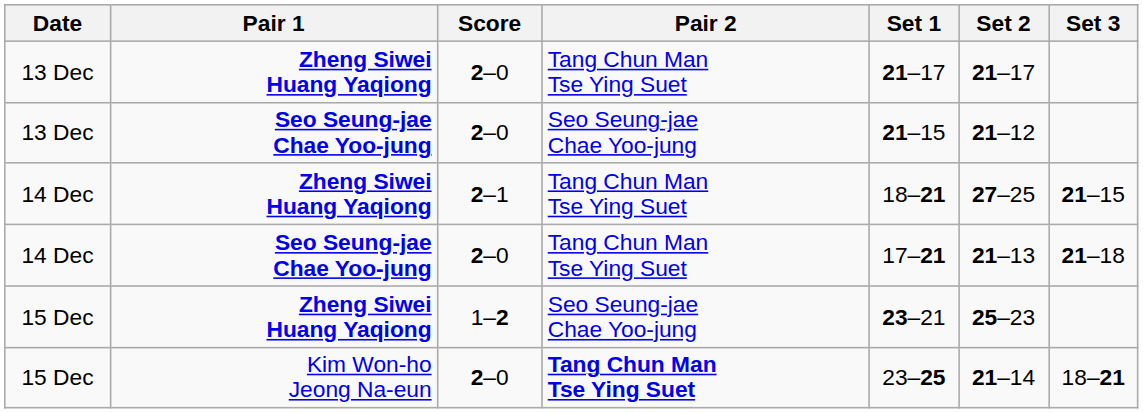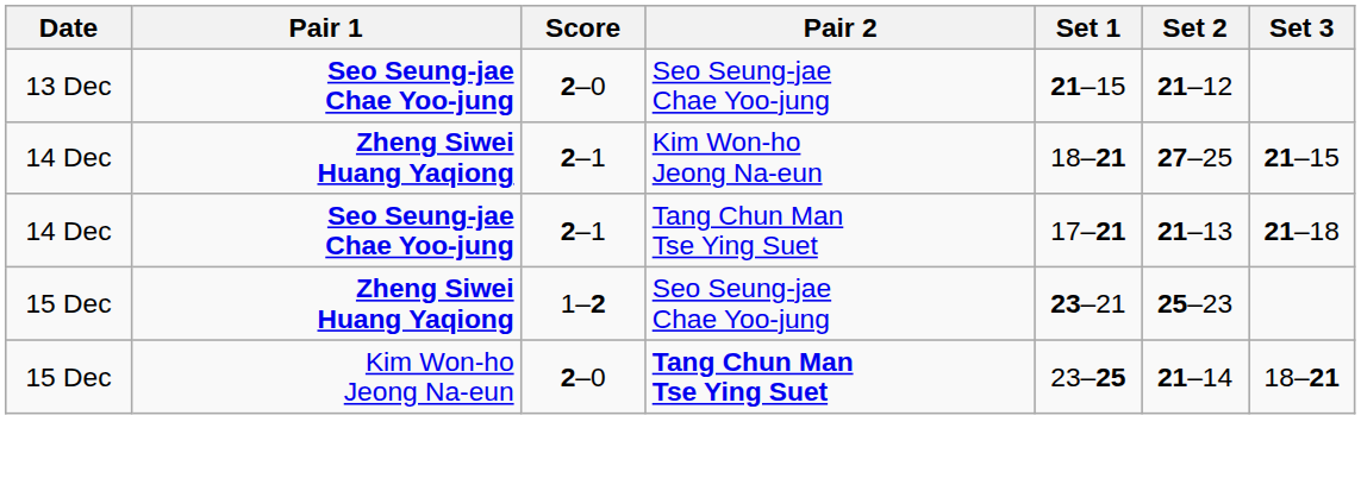 <table class="wikitable" style="text-align: center; font-size:90%">
 <tr>
 <th width="60">Date</th>
 <th width="200">Pair 1</th>
 <th width="60">Score</th>
 <th width="200">Pair 2</th>
 <th width="50">Set 1</th>
 <th width="50">Set 2</th>
 <th width="50">Set 3</th>
-</tr>
-<tr>
-<td>13 Dec</td>
-<td align="right"><strong><a href='#'>Zheng Siwei</a> <br><a href='#'>Huang Yaqiong</a> </strong></td>
-<td align="center"><strong>2</strong>–0</td>
-<td align="left"> <a href='#'>Tang Chun Man</a><br> <a href='#'>Tse Ying Suet</a></td>
-<td><strong>21</strong>–17</td>
-<td><strong>21</strong>–17</td>
-<td></td>
 </tr>
 <tr>
 <td>13 Dec</td>
 <td align="right"><strong><a href='#'>Seo Seung-jae</a> <br><a href='#'>Chae Yoo-jung</a> </strong></td>
 <td align="center"><strong>2</strong>–0</td>
 <td align="left"> <a href='#'>Seo Seung-jae</a><br> <a href='#'>Chae Yoo-jung</a></td>
 <td><strong>21</strong>–15</td>
 <td><strong>21</strong>–12</td>
 <td></td>
 </tr>
 <tr>
 <td>14 Dec</td>
 <td align="right"><strong><a href='#'>Zheng Siwei</a> <br><a href='#'>Huang Yaqiong</a> </strong></td>
 <td align="center"><strong>2</strong>–1</td>
-<td align="left"> <a href='#'>Tang Chun Man</a><br> <a href='#'>Tse Ying Suet</a></td>
+<td align="left"> <a href='#'>Kim Won-ho</a><br> <a href='#'>Jeong Na-eun</a></td>
 <td>18–<strong>21</strong></td>
 <td><strong>27</strong>–25</td>
 <td><strong>21</strong>–15</td>
 </tr>
 <tr>
 <td>14 Dec</td>
 <td align="right"><strong><a href='#'>Seo Seung-jae</a> <br><a href='#'>Chae Yoo-jung</a> </strong></td>
-<td align="center"><strong>2</strong>–0</td>
+<td align="center"><strong>2</strong>–1</td>
 <td align="left"> <a href='#'>Tang Chun Man</a><br> <a href='#'>Tse Ying Suet</a></td>
 <td>17–<strong>21</strong></td>
 <td><strong>21</strong>–13</td>
 <td><strong>21</strong>–18</td>
 </tr>
 <tr>
 <td>15 Dec</td>
 <td align="right"><strong><a href='#'>Zheng Siwei</a> <br><a href='#'>Huang Yaqiong</a> </strong></td>
 <td align="center">1–<strong>2</strong></td>
 <td align="left"> <a href='#'>Seo Seung-jae</a><br> <a href='#'>Chae Yoo-jung</a></td>
 <td><strong>23</strong>–21</td>
 <td><strong>25</strong>–23</td>
 <td></td>
 </tr>
 <tr>
 <td>15 Dec</td>
 <td align="right"><a href='#'>Kim Won-ho</a> <br><a href='#'>Jeong Na-eun</a> </td>
 <td align="center"><strong>2</strong>–0</td>
 <td align="left"><strong> <a href='#'>Tang Chun Man</a><br> <a href='#'>Tse Ying Suet</a></strong></td>
 <td>23–<strong>25</strong></td>
 <td><strong>21</strong>–14</td>
 <td>18–<strong>21</strong></td>
 </tr>
 </table>
